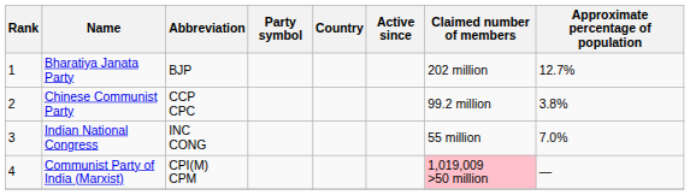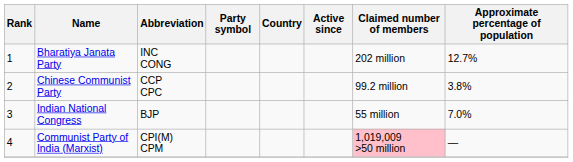 <table class="wikitable sortable plainrowheaders">
 <tr>
 <th scope="col" data-sort-type="number">Rank</th>
 <th scope="col">Name</th>
 <th scope="col" class=unsortable>Abbreviation</th>
 <th scope="col" class=unsortable>Party symbol</th>
 <th scope="col">Country</th>
 <th scope="col">Active since</th>
 <th scope="col">Claimed number of members </th>
 <th scope="col">Approximate percentage of population </th>
 </tr>
 <tr>
 <td>1</td>
 <td><a href='#'>Bharatiya Janata Party</a><br></td>
-<td>BJP</td>
+<td>INC<br>CONG</td>
 <td style="text-align:center;"></td>
 <td></td>
 <td style="text-align:center;"></td>
 <td>202 million </td>
 <td>12.7% </td>
 </tr>
 <tr>
 <td>2</td>
 <td><a href='#'>Chinese Communist Party</a></td>
 <td>CCP<br>CPC</td>
 <td style="text-align:center;"></td>
 <td></td>
 <td style="text-align:center;"></td>
 <td>99.2 million </td>
 <td>3.8% </td>
 </tr>
 <tr>
 <td>3</td>
 <td><a href='#'>Indian National Congress</a></td>
-<td>INC<br>CONG</td>
+<td>BJP</td>
 <td></td>
 <td></td>
 <td style="text-align:center;"></td>
 <td>55 million </td>
 <td>7.0% </td>
 </tr>
 <tr>
 <td>4</td>
 <td><a href='#'>Communist Party of India (Marxist)</a></td>
 <td>CPI(M)<br>CPM</td>
 <td style="text-align:center;"><br></td>
 <td></td>
 <td style="text-align:center;"></td>
 <td style="background: pink;">1,019,009 <br> >50 million </td>
 <td>—</td>
 </tr>
 <tr>
 </tr>
 </table>
